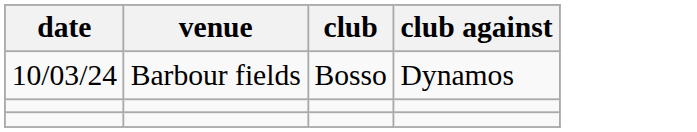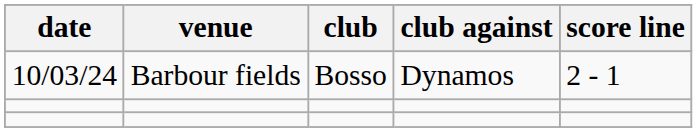 <table class="wikitable">
 <tr>
 <th>date</th>
 <th>venue</th>
 <th>club</th>
 <th>club against</th>
+<th>score line</th>
 </tr>
 <tr>
 <td>10/03/24</td>
 <td>Barbour fields</td>
 <td>Bosso</td>
 <td>Dynamos</td>
+<td>2 - 1</td>
 </tr>
 <tr>
+<td></td>
 <td></td>
 <td></td>
 <td></td>
 <td></td>
 </tr>
 <tr>
 <td></td>
 <td></td>
 <td></td>
 <td></td>
+<td></td>
 </tr>
 </table>
